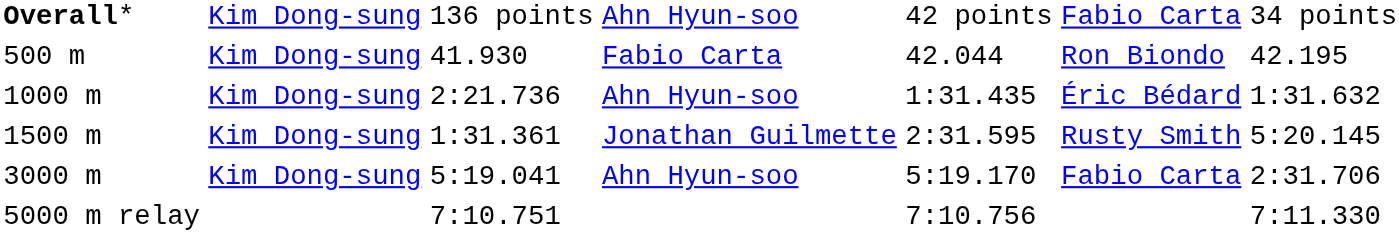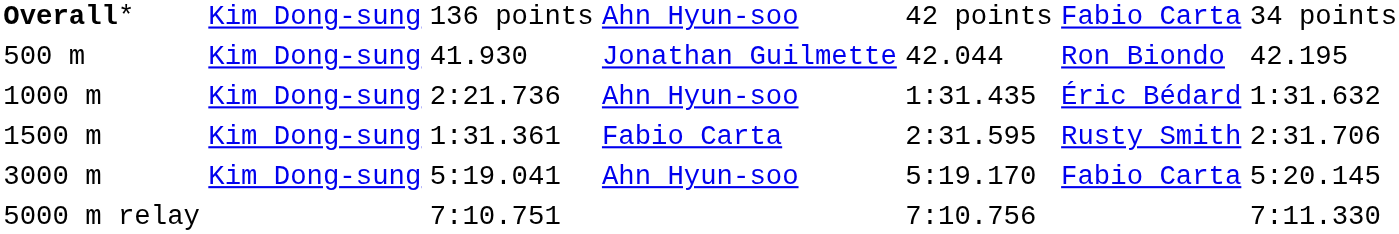 <table>
 <tr>
 <td><strong>Overall</strong>*</td>
 <td><a href='#'>Kim Dong-sung</a> <br> </td>
 <td>136 points</td>
 <td><a href='#'>Ahn Hyun-soo</a> <br> </td>
 <td>42 points</td>
 <td><a href='#'>Fabio Carta</a> <br> </td>
 <td>34 points</td>
 </tr>
 <tr>
 <td>500 m</td>
 <td><a href='#'>Kim Dong-sung</a> <br> </td>
 <td>41.930</td>
-<td><a href='#'>Fabio Carta</a> <br> </td>
+<td><a href='#'>Jonathan Guilmette</a> <br> </td>
 <td>42.044</td>
 <td><a href='#'>Ron Biondo</a> <br> </td>
 <td>42.195</td>
 </tr>
 <tr>
 <td>1000 m</td>
 <td><a href='#'>Kim Dong-sung</a> <br> </td>
 <td>2:21.736</td>
 <td><a href='#'>Ahn Hyun-soo</a> <br> </td>
 <td>1:31.435</td>
 <td><a href='#'>Éric Bédard</a> <br> </td>
 <td>1:31.632</td>
 </tr>
 <tr>
 <td>1500 m</td>
 <td><a href='#'>Kim Dong-sung</a> <br> </td>
 <td>1:31.361</td>
-<td><a href='#'>Jonathan Guilmette</a> <br> </td>
+<td><a href='#'>Fabio Carta</a> <br> </td>
 <td>2:31.595</td>
 <td><a href='#'>Rusty Smith</a> <br> </td>
-<td>5:20.145</td>
+<td>2:31.706</td>
 </tr>
 <tr>
 <td>3000 m</td>
 <td><a href='#'>Kim Dong-sung</a> <br> </td>
 <td>5:19.041</td>
 <td><a href='#'>Ahn Hyun-soo</a> <br> </td>
 <td>5:19.170</td>
 <td><a href='#'>Fabio Carta</a> <br> </td>
-<td>2:31.706</td>
+<td>5:20.145</td>
 </tr>
 <tr>
 <td>5000 m relay</td>
 <td></td>
 <td>7:10.751</td>
 <td></td>
 <td>7:10.756</td>
 <td></td>
 <td>7:11.330</td>
 </tr>
 </table>
